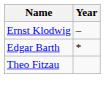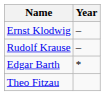 <table class="wikitable" border="1">
 <tr>
 <th>Name</th>
 <th>Year</th>
 </tr>
 <tr>
 <td><a href='#'>Ernst Klodwig</a></td>
+<td>–</td>
+</tr>
+<tr>
+<td><a href='#'>Rudolf Krause</a></td>
 <td>–</td>
 </tr>
 <tr>
 <td><a href='#'>Edgar Barth</a></td>
 <td>*</td>
 </tr>
 <tr>
 <td><a href='#'>Theo Fitzau</a></td>
 <td></td>
 </tr>
 </table>
